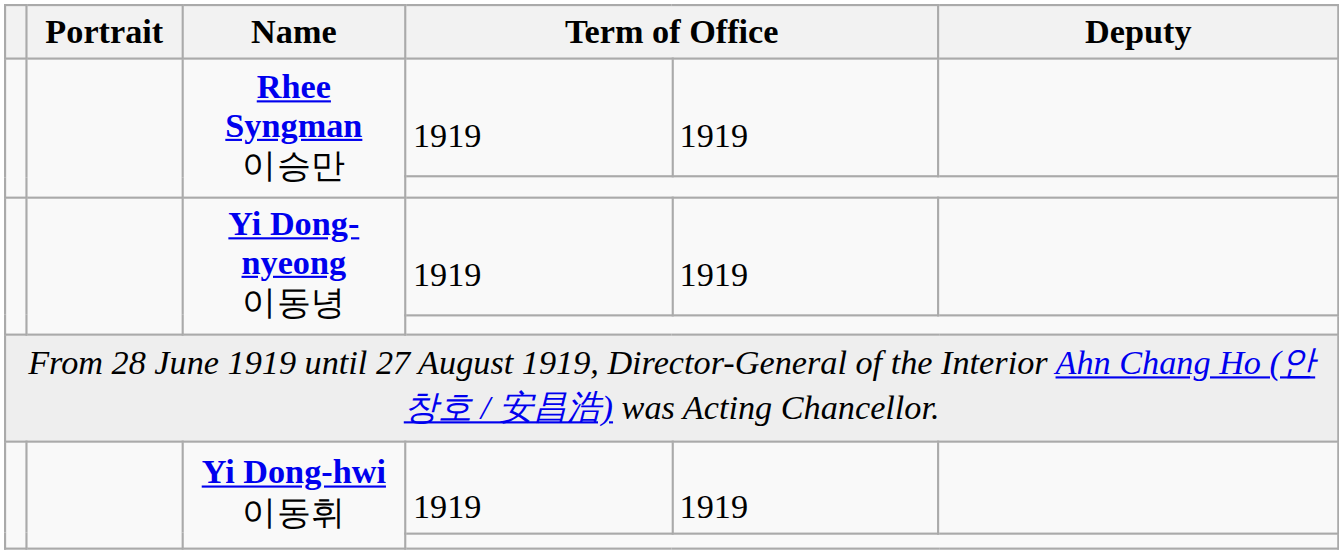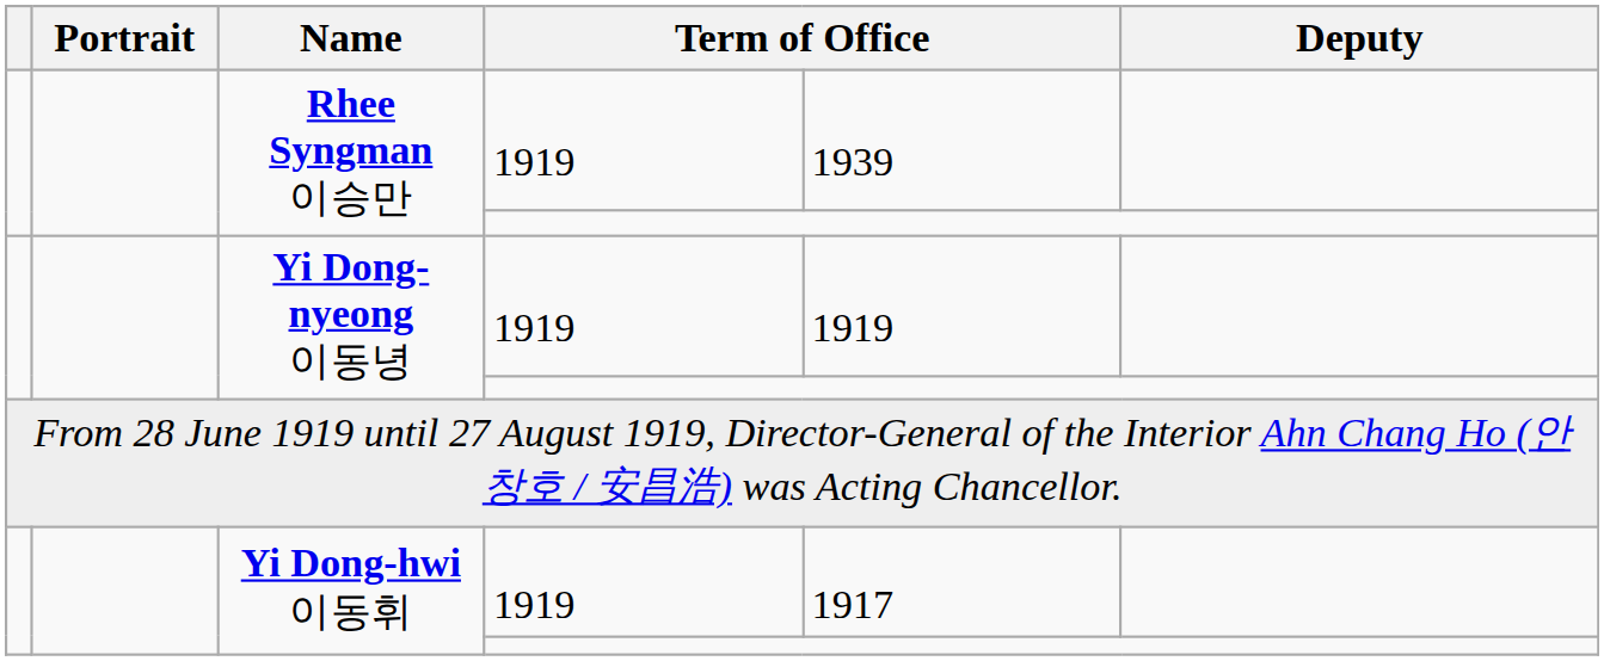 <table class="wikitable" width="100%">
 <tr>
 <th align=left width=10></th>
 <th width=100>Portrait</th>
 <th width=200>Name<br></th>
 <th align=center colspan=2 width=40%>Term of Office</th>
 <th align=left width=30%>Deputy</th>
 </tr>
 <tr>
 <td align=center rowspan=2><strong></strong></td>
 <td align=center rowspan=2></td>
 <td align=center rowspan=2><strong><a href='#'>Rhee Syngman</a></strong><br><span>이승만<br></td>
 <td><br>1919</td>
-<td><br>1919</td>
+<td><br>1939</td>
 <td align=left></td>
 </tr>
 <tr>
 <td colspan=3></td>
 </tr>
 <tr>
 <td align=center rowspan=2><strong></strong></td>
 <td align=center rowspan=2></td>
 <td align=center rowspan=2><strong><a href='#'>Yi Dong-nyeong</a></strong><br><span>이동녕<br></td>
 <td><br>1919</td>
 <td><br>1919</td>
 <td align=left></td>
 </tr>
 <tr>
 <td colspan=3></td>
 </tr>
 <tr>
 <td align=center colspan=6 style=background:#EEEEEE;><em>From 28 June 1919 until 27 August 1919, Director-General of the Interior <a href='#'>Ahn Chang Ho (안창호 / 安昌浩)</a> was Acting Chancellor.</em></td>
 </tr>
 <tr>
 <td align=center rowspan=2><strong></strong></td>
 <td align=center rowspan=2></td>
 <td align=center rowspan=2><strong><a href='#'>Yi Dong-hwi</a></strong><br><span>이동휘<br></td>
 <td><br>1919</td>
-<td><br>1919</td>
+<td><br>1917</td>
 <td align=left></td>
 </tr>
 <tr>
 <td colspan=3></td>
 </tr>
 </table>
